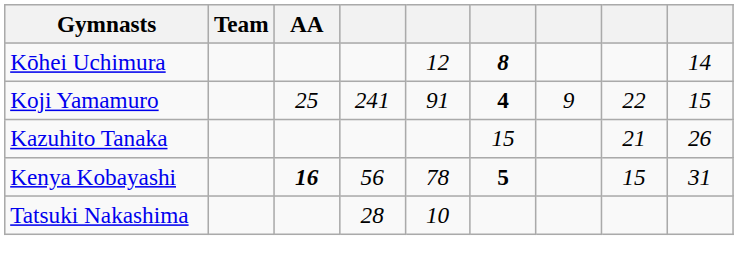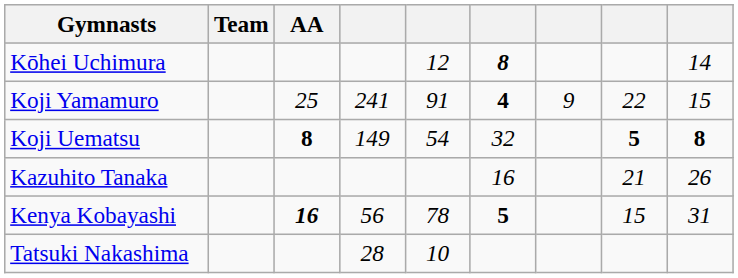 <table class="wikitable sortable collapsible autocollapse plainrowheaders" style="text-align:center; font-size:95%;">
 <tr>
 <th width=28% class=unsortable>Gymnasts</th>
 <th width=9% class=unsortable>Team</th>
 <th width=9% class=unsortable>AA</th>
 <th width=9% class=unsortable></th>
 <th width=9% class=unsortable></th>
 <th width=9% class=unsortable></th>
 <th width=9% class=unsortable></th>
 <th width=9% class=unsortable></th>
 <th width=9% class=unsortable></th>
 </tr>
 <tr>
 <td align=left><a href='#'>Kōhei Uchimura</a></td>
 <td></td>
 <td></td>
 <td></td>
 <td><em>12</em></td>
 <td><strong><em>8</em></strong></td>
 <td></td>
 <td></td>
 <td><em>14</em></td>
 </tr>
 <tr>
 <td align=left><a href='#'>Koji Yamamuro</a></td>
 <td></td>
 <td><em>25</em></td>
 <td><em>241</em></td>
 <td><em>91</em></td>
 <td><strong>4</strong></td>
 <td><em>9</em></td>
 <td><em>22</em></td>
 <td><em>15</em></td>
 </tr>
 <tr>
+<td align=left><a href='#'>Koji Uematsu</a></td>
+<td></td>
+<td><strong>8</strong></td>
+<td><em>149</em></td>
+<td><em>54</em></td>
+<td><em>32</em></td>
+<td></td>
+<td><strong>5</strong></td>
+<td><strong>8</strong></td>
+</tr>
+<tr>
 <td align=left><a href='#'>Kazuhito Tanaka</a></td>
 <td></td>
 <td></td>
 <td></td>
 <td></td>
-<td><em>15</em></td>
+<td><em>16</em></td>
 <td></td>
 <td><em>21</em></td>
 <td><em>26</em></td>
 </tr>
 <tr>
 <td align=left><a href='#'>Kenya Kobayashi</a></td>
 <td></td>
 <td><strong><em>16</em></strong></td>
 <td><em>56</em></td>
 <td><em>78</em></td>
 <td><strong>5</strong></td>
 <td></td>
 <td><em>15</em></td>
 <td><em>31</em></td>
 </tr>
 <tr>
 <td align=left><a href='#'>Tatsuki Nakashima</a></td>
 <td></td>
 <td></td>
 <td><em>28</em></td>
 <td><em>10</em></td>
 <td></td>
 <td></td>
 <td></td>
 <td></td>
 </tr>
 </table>
